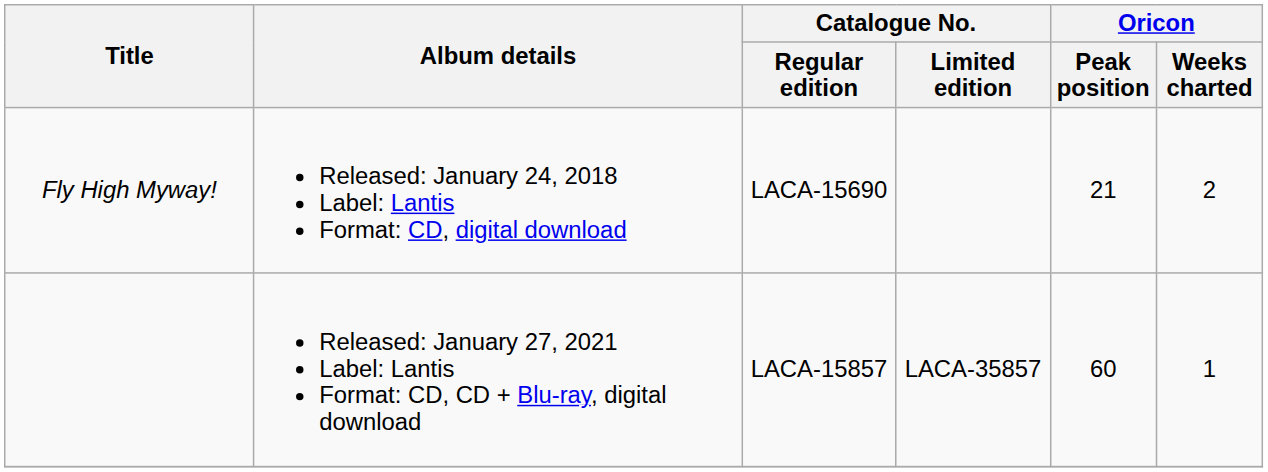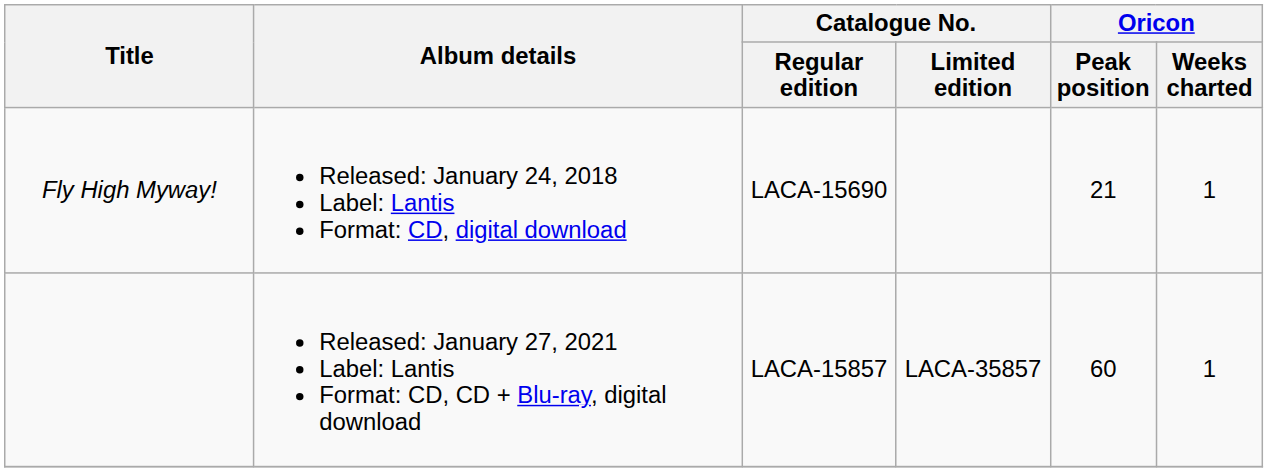 <table class="wikitable plainrowheaders">
 <tr>
 <th rowspan=2; style="width:10em;">Title</th>
 <th rowspan=2; style="width:20em;">Album details</th>
 <th colspan=2  style="width:12em;">Catalogue No.</th>
 <th colspan=2; style="width:8em;"><a href='#'>Oricon</a></th>
 </tr>
 <tr>
 <th style="width:6em;">Regular<br>edition</th>
 <th style="width:6em;">Limited<br>edition</th>
 <th style="width:4em;">Peak<br>position</th>
 <th style="width:4em;">Weeks<br>charted</th>
 </tr>
 <tr>
 <td align="center"><em>Fly High Myway!</em></td>
 <td><br><ul><li>Released: January 24, 2018</li><li>Label: <a href='#'>Lantis</a></li><li>Format: <a href='#'>CD</a>, <a href='#'>digital download</a></li></ul></td>
 <td align="center">LACA-15690</td>
 <td></td>
 <td align="center">21</td>
-<td align="center">2</td>
+<td align="center">1</td>
 </tr>
 <tr>
 <td align="center"></td>
 <td><br><ul><li>Released: January 27, 2021</li><li>Label: Lantis</li><li>Format: CD, CD + <a href='#'>Blu-ray</a>, digital download</li></ul></td>
 <td align="center">LACA-15857</td>
 <td align="center">LACA-35857</td>
 <td align="center">60</td>
 <td align="center">1</td>
 </tr>
 <tr>
 </tr>
 </table>
